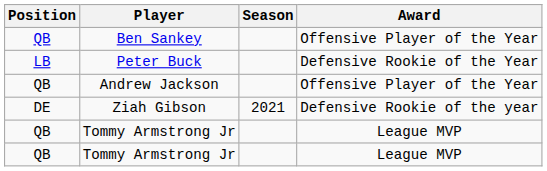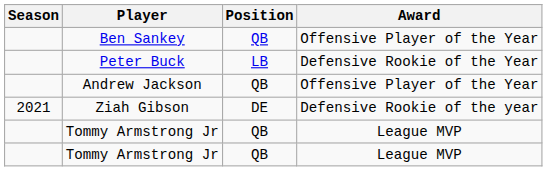 <table class="wikitable" style="text-align:center">
 <tr bgcolor="#efefef">
+<th>Season</th>
+<th>Player</th>
 <th>Position</th>
-<th>Player</th>
-<th>Season</th>
 <th>Award</th>
 </tr>
 <tr>
+<td></td>
+<td><a href='#'>Ben Sankey</a></td>
 <td><a href='#'>QB</a></td>
-<td><a href='#'>Ben Sankey</a></td>
-<td></td>
 <td>Offensive Player of the Year</td>
 </tr>
 <tr>
+<td></td>
+<td><a href='#'>Peter Buck</a></td>
 <td><a href='#'>LB</a></td>
-<td><a href='#'>Peter Buck</a></td>
-<td></td>
 <td>Defensive Rookie of the Year</td>
 </tr>
 <tr>
+<td></td>
+<td>Andrew Jackson</td>
 <td>QB</td>
-<td>Andrew Jackson</td>
-<td></td>
 <td>Offensive Player of the Year</td>
 </tr>
 <tr>
+<td>2021</td>
+<td>Ziah Gibson</td>
 <td>DE</td>
-<td>Ziah Gibson</td>
-<td>2021</td>
 <td>Defensive Rookie of the year</td>
 </tr>
 <tr>
+<td></td>
+<td>Tommy Armstrong Jr</td>
 <td>QB</td>
-<td>Tommy Armstrong Jr</td>
-<td></td>
 <td>League MVP</td>
 </tr>
 <tr>
+<td></td>
+<td>Tommy Armstrong Jr</td>
 <td>QB</td>
-<td>Tommy Armstrong Jr</td>
-<td></td>
 <td>League MVP</td>
 </tr>
 </table>
